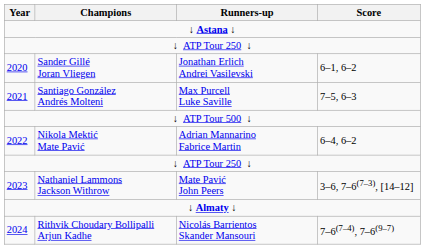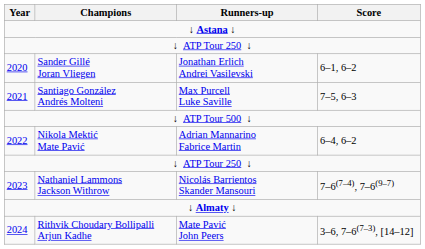 <table class="wikitable">
 <tr>
 <th style="width:40px">Year</th>
 <th style="width:210px">Champions</th>
 <th style="width:210px">Runners-up</th>
 <th style="width:150px" class="unsortable">Score</th>
 </tr>
 <tr>
 <td colspan=5 align=center>↓ <strong><a href='#'>Astana</a></strong> ↓</td>
 </tr>
 <tr>
 <td colspan=5 align=center>↓  <a href='#'>ATP Tour 250</a>  ↓</td>
 </tr>
 <tr>
 <td><a href='#'>2020</a></td>
 <td> <a href='#'>Sander Gillé</a> <br>  <a href='#'>Joran Vliegen</a></td>
 <td> <a href='#'>Jonathan Erlich</a> <br>  <a href='#'>Andrei Vasilevski</a></td>
 <td>6–1, 6–2</td>
 </tr>
 <tr>
 <td><a href='#'>2021</a></td>
 <td> <a href='#'>Santiago González</a> <br>  <a href='#'>Andrés Molteni</a></td>
 <td> <a href='#'>Max Purcell</a> <br>  <a href='#'>Luke Saville</a></td>
 <td>7–5, 6–3</td>
 </tr>
 <tr>
 <td colspan=5 align=center>↓  <a href='#'>ATP Tour 500</a>  ↓</td>
 </tr>
 <tr>
 <td><a href='#'>2022</a></td>
 <td> <a href='#'>Nikola Mektić</a> <br> <a href='#'>Mate Pavić</a></td>
 <td> <a href='#'>Adrian Mannarino</a> <br> <a href='#'>Fabrice Martin</a></td>
 <td>6–4, 6–2</td>
 </tr>
 <tr>
 <td colspan=5 align=center>↓  <a href='#'>ATP Tour 250</a>  ↓</td>
 </tr>
 <tr>
 <td><a href='#'>2023</a></td>
 <td> <a href='#'>Nathaniel Lammons</a> <br>  <a href='#'>Jackson Withrow</a></td>
-<td> <a href='#'>Mate Pavić</a> <br>  <a href='#'>John Peers</a></td>
-<td>3–6, 7–6<sup>(7–3)</sup>, [14–12]</td>
+<td> <a href='#'>Nicolás Barrientos</a> <br>  <a href='#'>Skander Mansouri</a></td>
+<td>7–6<sup>(7–4)</sup>, 7–6<sup>(9–7)</sup></td>
 </tr>
 <tr>
 <td colspan=5 align=center>↓ <strong><a href='#'>Almaty</a></strong> ↓</td>
 </tr>
 <tr>
 <td><a href='#'>2024</a></td>
 <td> <a href='#'>Rithvik Choudary Bollipalli</a> <br>  <a href='#'>Arjun Kadhe</a></td>
-<td> <a href='#'>Nicolás Barrientos</a> <br>  <a href='#'>Skander Mansouri</a></td>
-<td>7–6<sup>(7–4)</sup>, 7–6<sup>(9–7)</sup></td>
+<td> <a href='#'>Mate Pavić</a> <br>  <a href='#'>John Peers</a></td>
+<td>3–6, 7–6<sup>(7–3)</sup>, [14–12]</td>
 </tr>
 </table>
